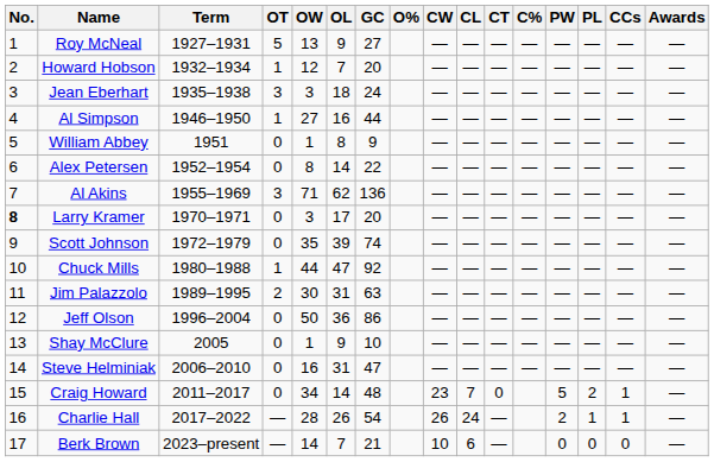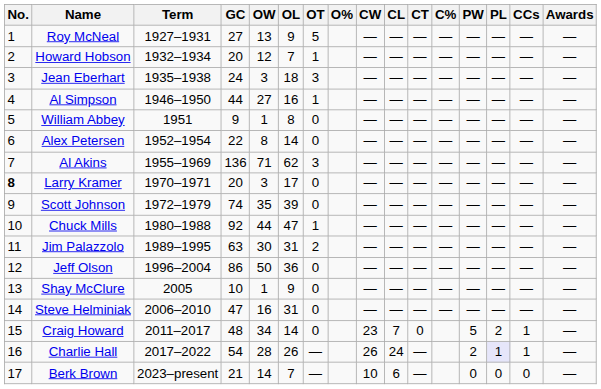 <table class="wikitable sortable">
 <tr>
 <th>No.</th>
 <th>Name</th>
 <th>Term</th>
-<th>OT</th>
+<th>GC</th>
 <th>OW</th>
 <th>OL</th>
-<th>GC</th>
+<th>OT</th>
 <th>O%</th>
 <th>CW</th>
 <th>CL</th>
 <th>CT</th>
 <th>C%</th>
 <th>PW</th>
 <th>PL</th>
 <th>CCs</th>
 <th class="unsortable">Awards</th>
 </tr>
 <tr>
 <td>1</td>
 <td align="center"><a href='#'>Roy McNeal</a></td>
 <td align="center">1927–1931</td>
-<td align="center">5</td>
+<td align="center">27</td>
 <td align="center">13</td>
 <td align="center">9</td>
-<td align="center">27</td>
+<td align="center">5</td>
 <td align="center"></td>
 <td align="center">—</td>
 <td align="center">—</td>
 <td align="center">—</td>
 <td align="center">—</td>
 <td align="center">—</td>
 <td align="center">—</td>
 <td align="center">—</td>
 <td align="center">—</td>
 </tr>
 <tr>
 <td>2</td>
 <td align="center"><a href='#'>Howard Hobson</a></td>
 <td align="center">1932–1934</td>
-<td align="center">1</td>
+<td align="center">20</td>
 <td align="center">12</td>
 <td align="center">7</td>
-<td align="center">20</td>
+<td align="center">1</td>
 <td align="center"></td>
 <td align="center">—</td>
 <td align="center">—</td>
 <td align="center">—</td>
 <td align="center">—</td>
 <td align="center">—</td>
 <td align="center">—</td>
 <td align="center">—</td>
 <td align="center">—</td>
 </tr>
 <tr>
 <td>3</td>
 <td align="center"><a href='#'>Jean Eberhart</a></td>
 <td align="center">1935–1938</td>
-<td align="center">3</td>
+<td align="center">24</td>
 <td align="center">3</td>
 <td align="center">18</td>
-<td align="center">24</td>
+<td align="center">3</td>
 <td align="center"></td>
 <td align="center">—</td>
 <td align="center">—</td>
 <td align="center">—</td>
 <td align="center">—</td>
 <td align="center">—</td>
 <td align="center">—</td>
 <td align="center">—</td>
 <td align="center">—</td>
 </tr>
 <tr>
 <td>4</td>
 <td align="center"><a href='#'>Al Simpson</a></td>
 <td align="center">1946–1950</td>
-<td align="center">1</td>
+<td align="center">44</td>
 <td align="center">27</td>
 <td align="center">16</td>
-<td align="center">44</td>
+<td align="center">1</td>
 <td align="center"></td>
 <td align="center">—</td>
 <td align="center">—</td>
 <td align="center">—</td>
 <td align="center">—</td>
 <td align="center">—</td>
 <td align="center">—</td>
 <td align="center">—</td>
 <td align="center">—</td>
 </tr>
 <tr>
 <td>5</td>
 <td align="center"><a href='#'>William Abbey</a></td>
 <td align="center">1951</td>
-<td align="center">0</td>
+<td align="center">9</td>
 <td align="center">1</td>
 <td align="center">8</td>
-<td align="center">9</td>
+<td align="center">0</td>
 <td align="center"></td>
 <td align="center">—</td>
 <td align="center">—</td>
 <td align="center">—</td>
 <td align="center">—</td>
 <td align="center">—</td>
 <td align="center">—</td>
 <td align="center">—</td>
 <td align="center">—</td>
 </tr>
 <tr>
 <td>6</td>
 <td align="center"><a href='#'>Alex Petersen</a></td>
 <td align="center">1952–1954</td>
-<td align="center">0</td>
+<td align="center">22</td>
 <td align="center">8</td>
 <td align="center">14</td>
-<td align="center">22</td>
+<td align="center">0</td>
 <td align="center"></td>
 <td align="center">—</td>
 <td align="center">—</td>
 <td align="center">—</td>
 <td align="center">—</td>
 <td align="center">—</td>
 <td align="center">—</td>
 <td align="center">—</td>
 <td align="center">—</td>
 </tr>
 <tr>
 <td>7</td>
 <td align="center"><a href='#'>Al Akins</a></td>
 <td align="center">1955–1969</td>
-<td align="center">3</td>
+<td align="center">136</td>
 <td align="center">71</td>
 <td align="center">62</td>
-<td align="center">136</td>
+<td align="center">3</td>
 <td align="center"></td>
 <td align="center">—</td>
 <td align="center">—</td>
 <td align="center">—</td>
 <td align="center">—</td>
 <td align="center">—</td>
 <td align="center">—</td>
 <td align="center">—</td>
 <td align="center">—</td>
 </tr>
 <tr>
 <td><strong>8</strong></td>
 <td align="center"><a href='#'>Larry Kramer</a></td>
 <td align="center">1970–1971</td>
-<td align="center">0</td>
+<td align="center">20</td>
 <td align="center">3</td>
 <td align="center">17</td>
-<td align="center">20</td>
+<td align="center">0</td>
 <td align="center"></td>
 <td align="center">—</td>
 <td align="center">—</td>
 <td align="center">—</td>
 <td align="center">—</td>
 <td align="center">—</td>
 <td align="center">—</td>
 <td align="center">—</td>
 <td align="center">—</td>
 </tr>
 <tr>
 <td>9</td>
 <td align="center"><a href='#'>Scott Johnson</a></td>
 <td align="center">1972–1979</td>
-<td align="center">0</td>
+<td align="center">74</td>
 <td align="center">35</td>
 <td align="center">39</td>
-<td align="center">74</td>
+<td align="center">0</td>
 <td align="center"></td>
 <td align="center">—</td>
 <td align="center">—</td>
 <td align="center">—</td>
 <td align="center">—</td>
 <td align="center">—</td>
 <td align="center">—</td>
 <td align="center">—</td>
 <td align="center">—</td>
 </tr>
 <tr>
 <td>10</td>
 <td align="center"><a href='#'>Chuck Mills</a></td>
 <td align="center">1980–1988</td>
-<td align="center">1</td>
+<td align="center">92</td>
 <td align="center">44</td>
 <td align="center">47</td>
-<td align="center">92</td>
+<td align="center">1</td>
 <td align="center"></td>
 <td align="center">—</td>
 <td align="center">—</td>
 <td align="center">—</td>
 <td align="center">—</td>
 <td align="center">—</td>
 <td align="center">—</td>
 <td align="center">—</td>
 <td align="center">—</td>
 </tr>
 <tr>
 <td>11</td>
 <td align="center"><a href='#'>Jim Palazzolo</a></td>
 <td align="center">1989–1995</td>
-<td align="center">2</td>
+<td align="center">63</td>
 <td align="center">30</td>
 <td align="center">31</td>
-<td align="center">63</td>
+<td align="center">2</td>
 <td align="center"></td>
 <td align="center">—</td>
 <td align="center">—</td>
 <td align="center">—</td>
 <td align="center">—</td>
 <td align="center">—</td>
 <td align="center">—</td>
 <td align="center">—</td>
 <td align="center">—</td>
 </tr>
 <tr>
 <td>12</td>
 <td align="center"><a href='#'>Jeff Olson</a></td>
 <td align="center">1996–2004</td>
-<td align="center">0</td>
+<td align="center">86</td>
 <td align="center">50</td>
 <td align="center">36</td>
-<td align="center">86</td>
+<td align="center">0</td>
 <td align="center"></td>
 <td align="center">—</td>
 <td align="center">—</td>
 <td align="center">—</td>
 <td align="center">—</td>
 <td align="center">—</td>
 <td align="center">—</td>
 <td align="center">—</td>
 <td align="center">—</td>
 </tr>
 <tr>
 <td>13</td>
 <td align="center"><a href='#'>Shay McClure</a></td>
 <td align="center">2005</td>
-<td align="center">0</td>
+<td align="center">10</td>
 <td align="center">1</td>
 <td align="center">9</td>
-<td align="center">10</td>
+<td align="center">0</td>
 <td align="center"></td>
 <td align="center">—</td>
 <td align="center">—</td>
 <td align="center">—</td>
 <td align="center">—</td>
 <td align="center">—</td>
 <td align="center">—</td>
 <td align="center">—</td>
 <td align="center">—</td>
 </tr>
 <tr>
 <td>14</td>
 <td align="center"><a href='#'>Steve Helminiak</a></td>
 <td align="center">2006–2010</td>
-<td align="center">0</td>
+<td align="center">47</td>
 <td align="center">16</td>
 <td align="center">31</td>
-<td align="center">47</td>
+<td align="center">0</td>
 <td align="center"></td>
 <td align="center">—</td>
 <td align="center">—</td>
 <td align="center">—</td>
 <td align="center">—</td>
 <td align="center">—</td>
 <td align="center">—</td>
 <td align="center">—</td>
 <td align="center">—</td>
 </tr>
 <tr>
 <td>15</td>
 <td align="center"><a href='#'>Craig Howard</a></td>
 <td align="center">2011–2017</td>
-<td align="center">0</td>
+<td align="center">48</td>
 <td align="center">34</td>
 <td align="center">14</td>
-<td align="center">48</td>
+<td align="center">0</td>
 <td align="center"></td>
 <td align="center">23</td>
 <td align="center">7</td>
 <td align="center">0</td>
 <td align="center"></td>
 <td align="center">5</td>
 <td align="center">2</td>
 <td align="center">1</td>
 <td align="center">—</td>
 </tr>
 <tr>
 <td>16</td>
 <td align="center"><a href='#'>Charlie Hall</a></td>
 <td align="center">2017–2022</td>
-<td align="center">—</td>
+<td align="center">54</td>
 <td align="center">28</td>
 <td align="center">26</td>
-<td align="center">54</td>
+<td align="center">—</td>
 <td align="center"></td>
 <td align="center">26</td>
 <td align="center">24</td>
 <td align="center">—</td>
 <td align="center"></td>
 <td align="center">2</td>
-<td align="center">1</td>
+<td align="center" style="background: lavender;">1</td>
 <td align="center">1</td>
 <td align="center">—</td>
 </tr>
 <tr>
 <td>17</td>
 <td align="center"><a href='#'>Berk Brown</a></td>
 <td align="center">2023–present</td>
-<td align="center">—</td>
+<td align="center">21</td>
 <td align="center">14</td>
 <td align="center">7</td>
-<td align="center">21</td>
+<td align="center">—</td>
 <td align="center"></td>
 <td align="center">10</td>
 <td align="center">6</td>
 <td align="center">—</td>
 <td align="center"></td>
 <td align="center">0</td>
 <td align="center">0</td>
 <td align="center">0</td>
 <td align="center">—</td>
 </tr>
 </table>
